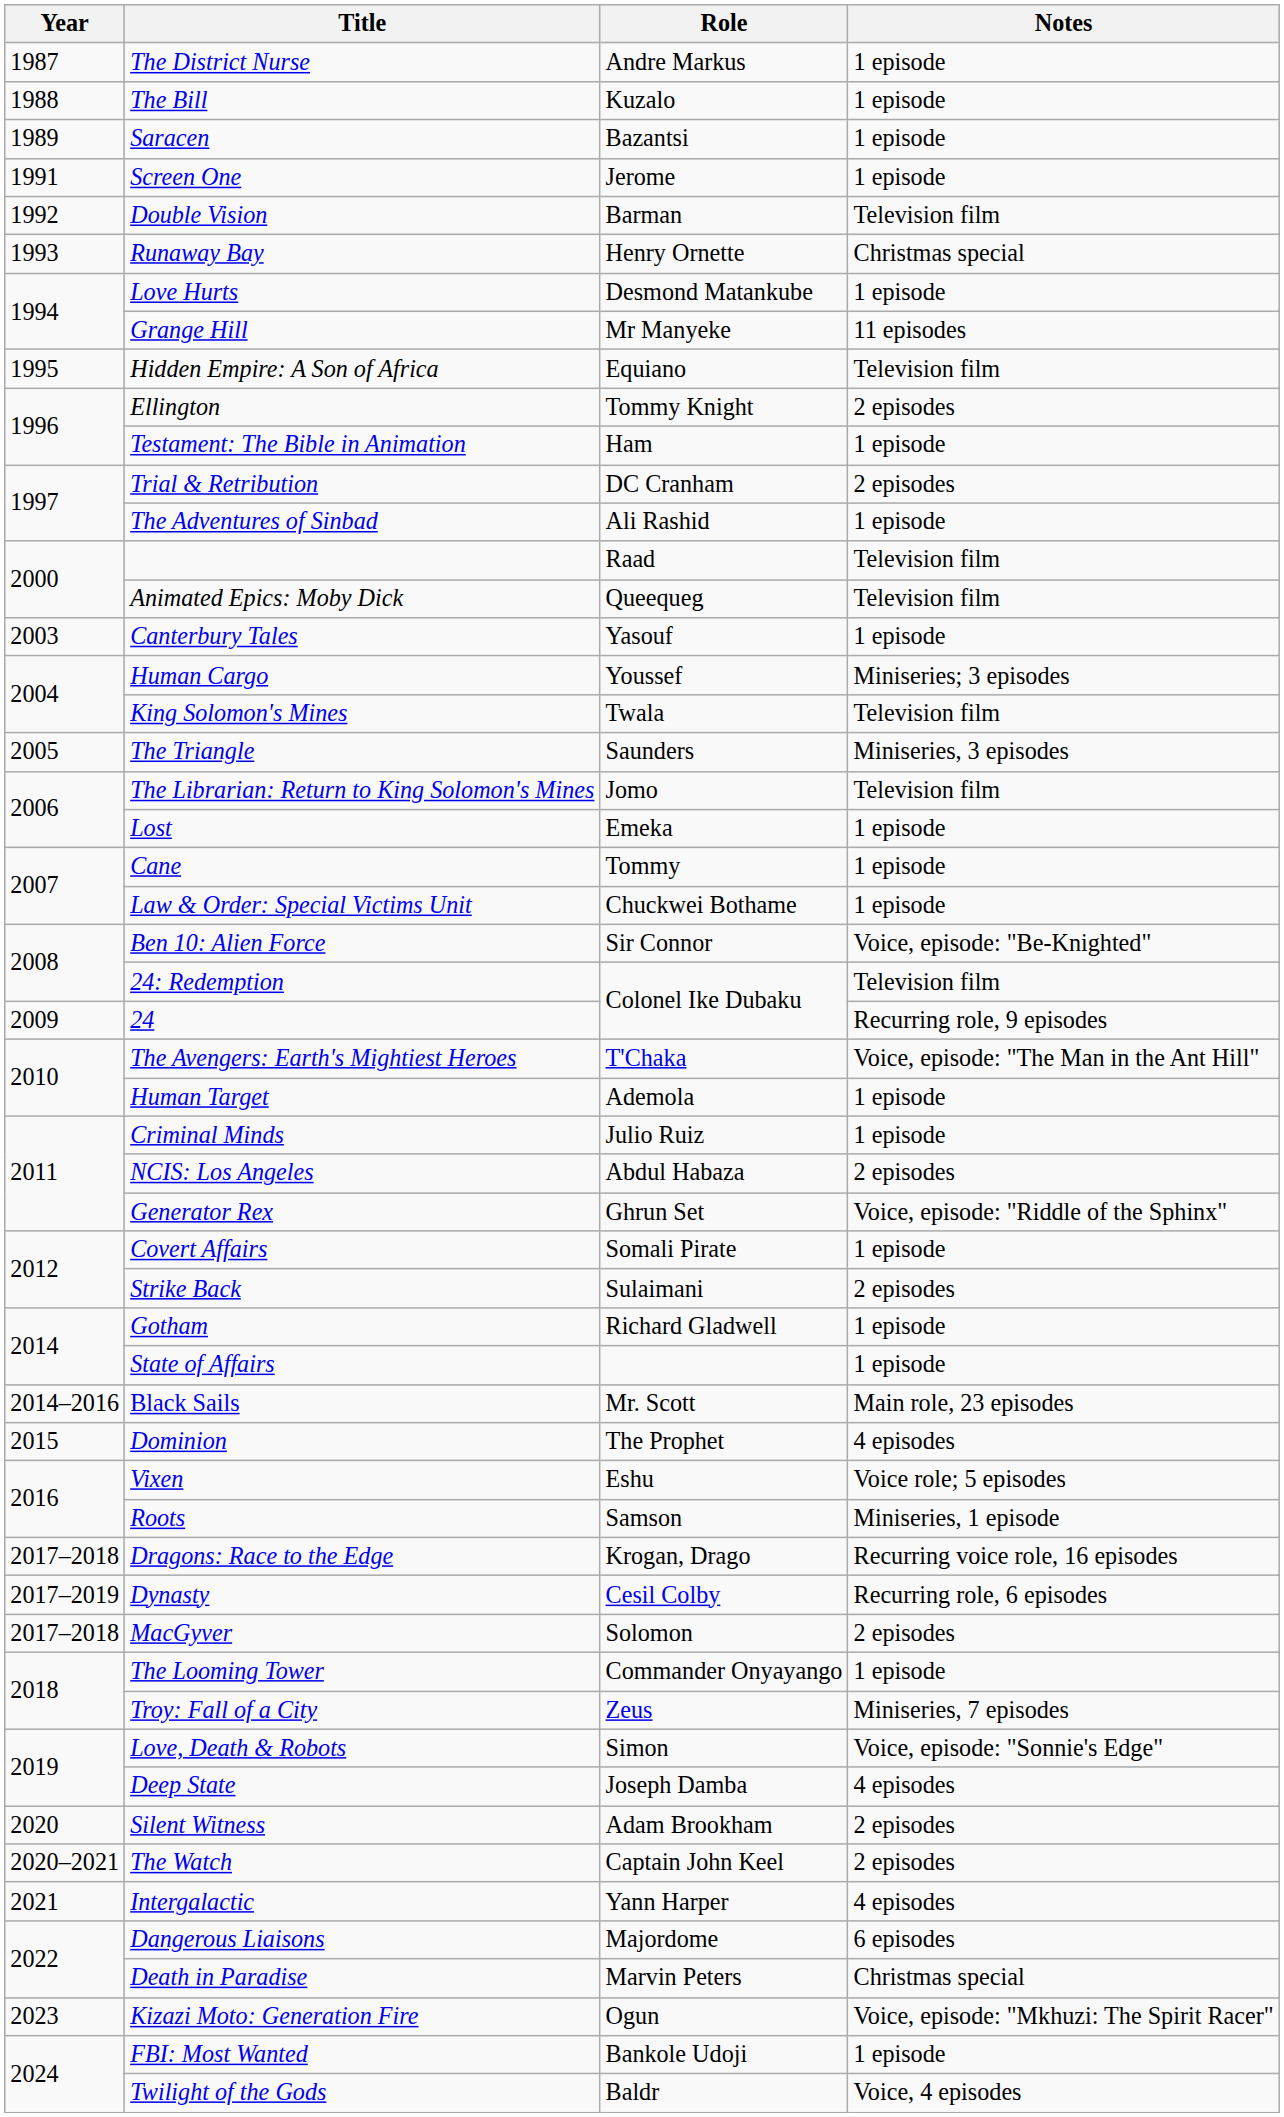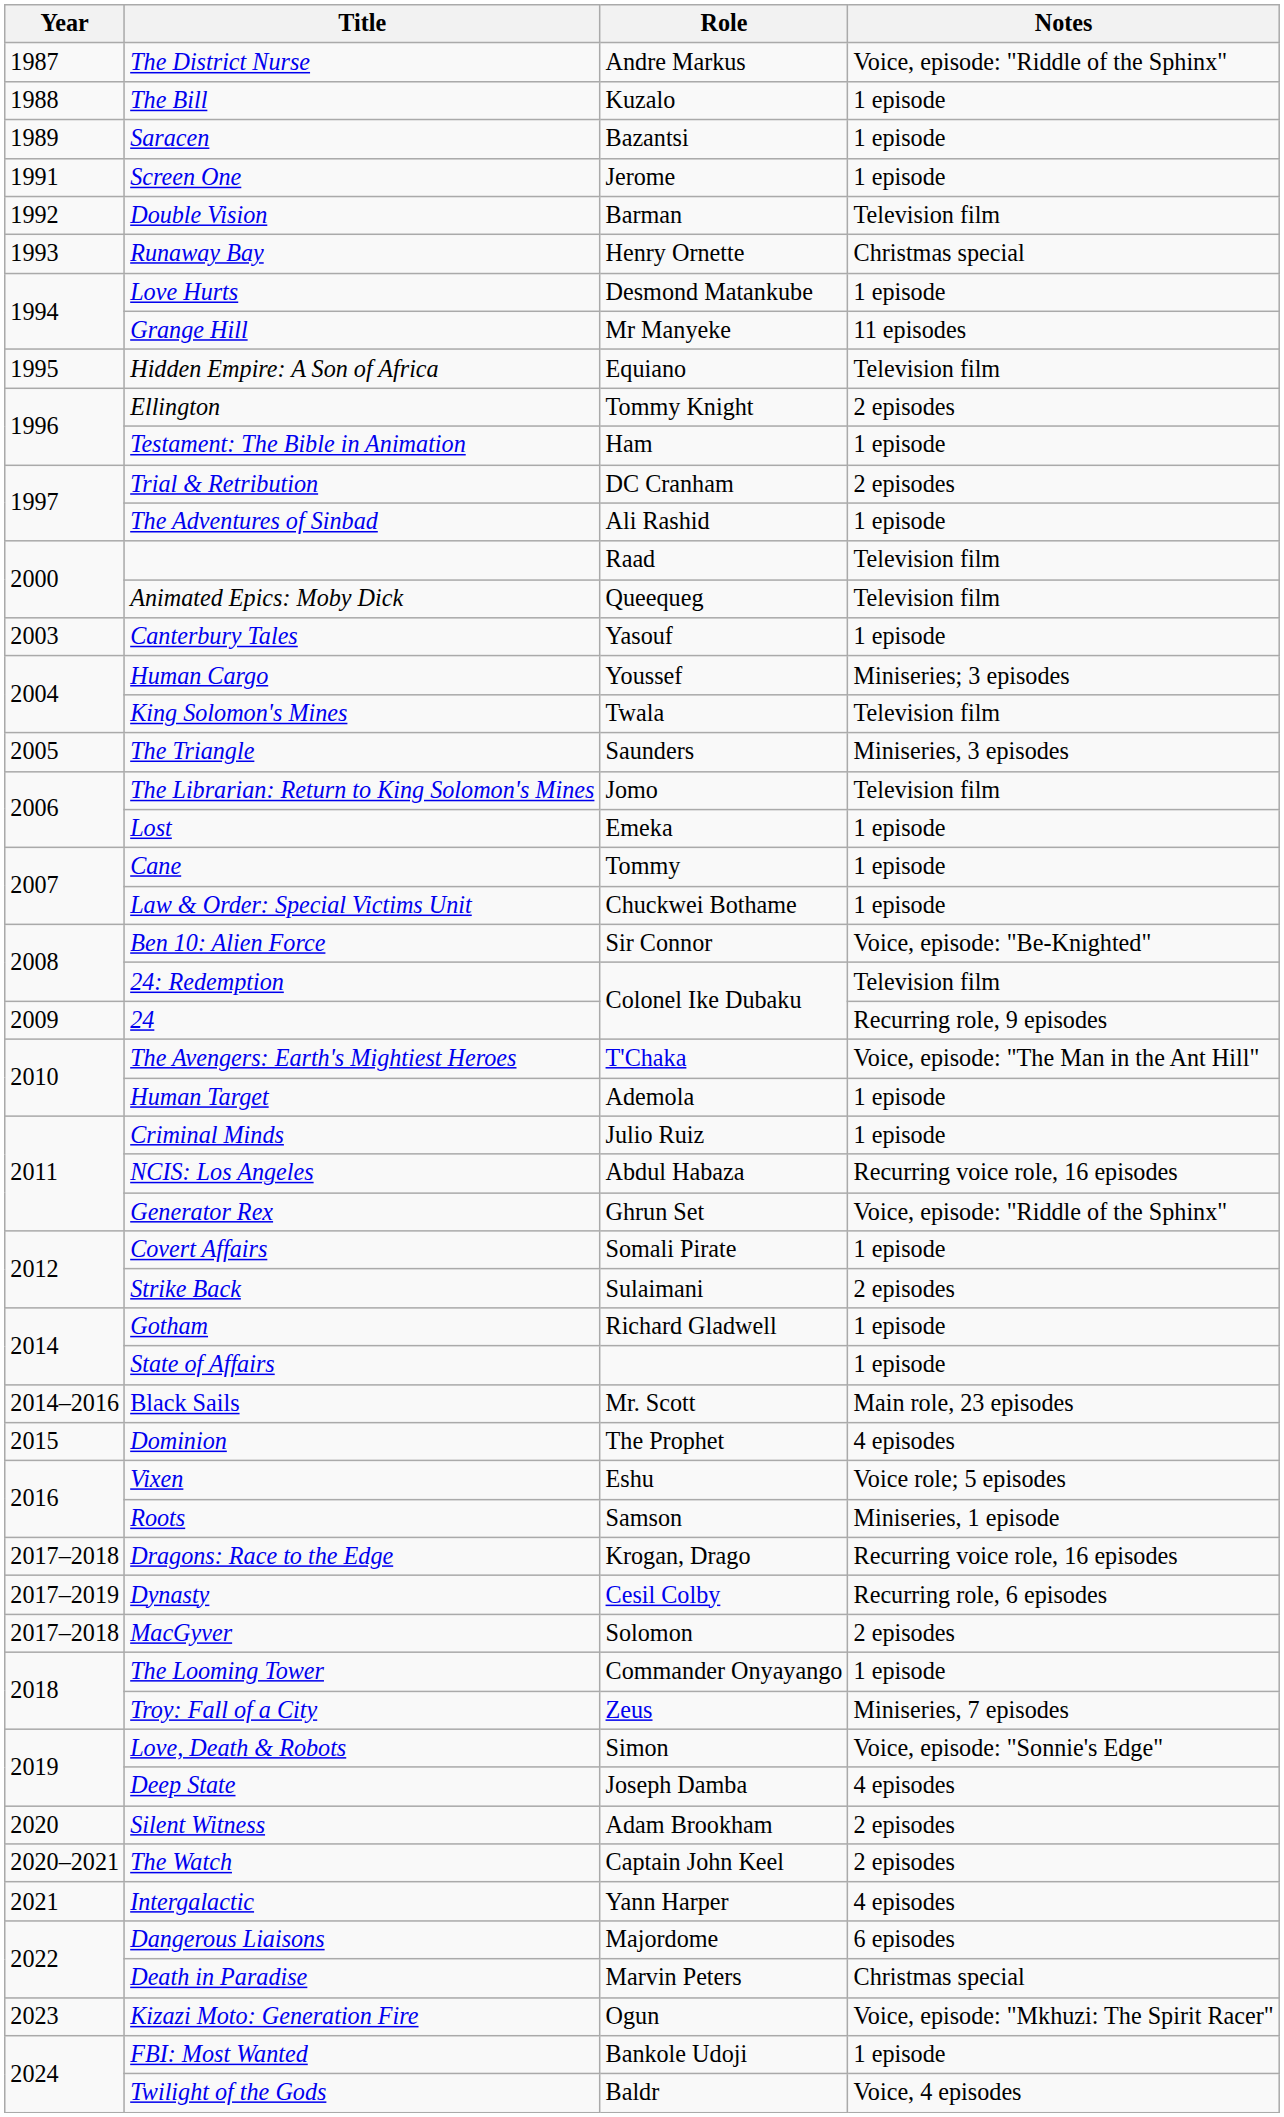 <table class="wikitable sortable">
 <tr>
 <th>Year</th>
 <th>Title</th>
 <th>Role</th>
 <th class="unsortable">Notes</th>
 </tr>
 <tr>
 <td>1987</td>
 <td><em><a href='#'>The District Nurse</a></em></td>
 <td>Andre Markus</td>
-<td>1 episode</td>
+<td>Voice, episode: "Riddle of the Sphinx"</td>
 </tr>
 <tr>
 <td>1988</td>
 <td><em><a href='#'>The Bill</a></em></td>
 <td>Kuzalo</td>
 <td>1 episode</td>
 </tr>
 <tr>
 <td>1989</td>
 <td><em><a href='#'>Saracen</a></em></td>
 <td>Bazantsi</td>
 <td>1 episode</td>
 </tr>
 <tr>
 <td>1991</td>
 <td><em><a href='#'>Screen One</a></em></td>
 <td>Jerome</td>
 <td>1 episode</td>
 </tr>
 <tr>
 <td>1992</td>
 <td><em><a href='#'>Double Vision</a></em></td>
 <td>Barman</td>
 <td>Television film</td>
 </tr>
 <tr>
 <td>1993</td>
 <td><em><a href='#'>Runaway Bay</a></em></td>
 <td>Henry Ornette</td>
 <td>Christmas special</td>
 </tr>
 <tr>
 <td rowspan="2">1994</td>
 <td><em><a href='#'>Love Hurts</a></em></td>
 <td>Desmond Matankube</td>
 <td>1 episode</td>
 </tr>
 <tr>
 <td><em><a href='#'>Grange Hill</a></em></td>
 <td>Mr Manyeke</td>
 <td>11 episodes</td>
 </tr>
 <tr>
 <td>1995</td>
 <td><em>Hidden Empire: A Son of Africa</em></td>
 <td>Equiano</td>
 <td>Television film</td>
 </tr>
 <tr>
 <td rowspan="2">1996</td>
 <td><em>Ellington</em></td>
 <td>Tommy Knight</td>
 <td>2 episodes</td>
 </tr>
 <tr>
 <td><em><a href='#'>Testament: The Bible in Animation</a></em></td>
 <td>Ham</td>
 <td>1 episode</td>
 </tr>
 <tr>
 <td rowspan="2">1997</td>
 <td><em><a href='#'>Trial & Retribution</a></em></td>
 <td>DC Cranham</td>
 <td>2 episodes</td>
 </tr>
 <tr>
 <td><em><a href='#'>The Adventures of Sinbad</a></em></td>
 <td>Ali Rashid</td>
 <td>1 episode</td>
 </tr>
 <tr>
 <td rowspan="2">2000</td>
 <td><em></em></td>
 <td>Raad</td>
 <td>Television film</td>
 </tr>
 <tr>
 <td><em>Animated Epics: Moby Dick</em></td>
 <td>Queequeg</td>
 <td>Television film</td>
 </tr>
 <tr>
 <td>2003</td>
 <td><em><a href='#'>Canterbury Tales</a></em></td>
 <td>Yasouf</td>
 <td>1 episode</td>
 </tr>
 <tr>
 <td rowspan="2">2004</td>
 <td><em><a href='#'>Human Cargo</a></em></td>
 <td>Youssef</td>
 <td>Miniseries; 3 episodes</td>
 </tr>
 <tr>
 <td><em><a href='#'>King Solomon's Mines</a></em></td>
 <td>Twala</td>
 <td>Television film</td>
 </tr>
 <tr>
 <td>2005</td>
 <td><em><a href='#'>The Triangle</a></em></td>
 <td>Saunders</td>
 <td>Miniseries, 3 episodes</td>
 </tr>
 <tr>
 <td rowspan="2">2006</td>
 <td><em><a href='#'>The Librarian: Return to King Solomon's Mines</a></em></td>
 <td>Jomo</td>
 <td>Television film</td>
 </tr>
 <tr>
 <td><em><a href='#'>Lost</a></em></td>
 <td>Emeka</td>
 <td>1 episode</td>
 </tr>
 <tr>
 <td rowspan="2">2007</td>
 <td><em><a href='#'>Cane</a></em></td>
 <td>Tommy</td>
 <td>1 episode</td>
 </tr>
 <tr>
 <td><em><a href='#'>Law & Order: Special Victims Unit</a></em></td>
 <td>Chuckwei Bothame</td>
 <td>1 episode</td>
 </tr>
 <tr>
 <td rowspan="2">2008</td>
 <td><em><a href='#'>Ben 10: Alien Force</a></em></td>
 <td>Sir Connor</td>
 <td>Voice, episode: "Be-Knighted"</td>
 </tr>
 <tr>
 <td><em><a href='#'>24: Redemption</a></em></td>
 <td rowspan="2">Colonel Ike Dubaku</td>
 <td>Television film</td>
 </tr>
 <tr>
 <td>2009</td>
 <td><em><a href='#'>24</a></em></td>
 <td>Recurring role, 9 episodes</td>
 </tr>
 <tr>
 <td rowspan="2">2010</td>
 <td><em><a href='#'>The Avengers: Earth's Mightiest Heroes</a></em></td>
 <td><a href='#'>T'Chaka</a></td>
 <td>Voice, episode: "The Man in the Ant Hill"</td>
 </tr>
 <tr>
 <td><em><a href='#'>Human Target</a></em></td>
 <td>Ademola</td>
 <td>1 episode</td>
 </tr>
 <tr>
 <td rowspan="3">2011</td>
 <td><em><a href='#'>Criminal Minds</a></em></td>
 <td>Julio Ruiz</td>
 <td>1 episode</td>
 </tr>
 <tr>
 <td><em><a href='#'>NCIS: Los Angeles</a></em></td>
 <td>Abdul Habaza</td>
-<td>2 episodes</td>
+<td>Recurring voice role, 16 episodes</td>
 </tr>
 <tr>
 <td><em><a href='#'>Generator Rex</a></em></td>
 <td>Ghrun Set</td>
 <td>Voice, episode: "Riddle of the Sphinx"</td>
 </tr>
 <tr>
 <td rowspan="2">2012</td>
 <td><em><a href='#'>Covert Affairs</a></em></td>
 <td>Somali Pirate</td>
 <td>1 episode</td>
 </tr>
 <tr>
 <td><em><a href='#'>Strike Back</a></em></td>
 <td>Sulaimani</td>
 <td>2 episodes</td>
 </tr>
 <tr>
 <td rowspan="2">2014</td>
 <td><em><a href='#'>Gotham</a></em></td>
 <td>Richard Gladwell</td>
 <td>1 episode</td>
 </tr>
 <tr>
 <td><em><a href='#'>State of Affairs</a></em></td>
 <td></td>
 <td>1 episode</td>
 </tr>
 <tr>
 <td>2014–2016</td>
 <td><em><a href='#'></em>Black Sails<em></a></em></td>
 <td>Mr. Scott</td>
 <td>Main role, 23 episodes</td>
 </tr>
 <tr>
 <td>2015</td>
 <td><em><a href='#'>Dominion</a></em></td>
 <td>The Prophet</td>
 <td>4 episodes</td>
 </tr>
 <tr>
 <td rowspan="2">2016</td>
 <td><em><a href='#'>Vixen</a></em></td>
 <td>Eshu</td>
 <td>Voice role; 5 episodes</td>
 </tr>
 <tr>
 <td><em><a href='#'>Roots</a></em></td>
 <td>Samson</td>
 <td>Miniseries, 1 episode</td>
 </tr>
 <tr>
 <td>2017–2018</td>
 <td><em><a href='#'>Dragons: Race to the Edge</a></em></td>
 <td>Krogan, Drago</td>
 <td>Recurring voice role, 16 episodes</td>
 </tr>
 <tr>
 <td>2017–2019</td>
 <td><em><a href='#'>Dynasty</a></em></td>
 <td><a href='#'>Cesil Colby</a></td>
 <td>Recurring role, 6 episodes</td>
 </tr>
 <tr>
 <td>2017–2018</td>
 <td><em><a href='#'>MacGyver</a></em></td>
 <td>Solomon</td>
 <td>2 episodes</td>
 </tr>
 <tr>
 <td rowspan="2">2018</td>
 <td><em><a href='#'>The Looming Tower</a></em></td>
 <td>Commander Onyayango</td>
 <td>1 episode</td>
 </tr>
 <tr>
 <td><em><a href='#'>Troy: Fall of a City</a></em></td>
 <td><a href='#'>Zeus</a></td>
 <td>Miniseries, 7 episodes</td>
 </tr>
 <tr>
 <td rowspan="2">2019</td>
 <td><em><a href='#'>Love, Death & Robots</a></em></td>
 <td>Simon</td>
 <td>Voice, episode: "Sonnie's Edge"</td>
 </tr>
 <tr>
 <td><em><a href='#'>Deep State</a></em></td>
 <td>Joseph Damba</td>
 <td>4 episodes</td>
 </tr>
 <tr>
 <td>2020</td>
 <td><em><a href='#'>Silent Witness</a></em></td>
 <td>Adam Brookham</td>
 <td>2 episodes</td>
 </tr>
 <tr>
 <td>2020–2021</td>
 <td><em><a href='#'>The Watch</a></em></td>
 <td>Captain John Keel</td>
 <td>2 episodes</td>
 </tr>
 <tr>
 <td>2021</td>
 <td><em><a href='#'>Intergalactic</a></em></td>
 <td>Yann Harper</td>
 <td>4 episodes</td>
 </tr>
 <tr>
 <td rowspan="2">2022</td>
 <td><em><a href='#'>Dangerous Liaisons</a></em></td>
 <td>Majordome</td>
 <td>6 episodes</td>
 </tr>
 <tr>
 <td><em><a href='#'>Death in Paradise</a></em></td>
 <td>Marvin Peters</td>
 <td>Christmas special</td>
 </tr>
 <tr>
 <td>2023</td>
 <td><em><a href='#'>Kizazi Moto: Generation Fire</a></em></td>
 <td>Ogun</td>
 <td>Voice, episode: "Mkhuzi: The Spirit Racer"</td>
 </tr>
 <tr>
 <td rowspan="2">2024</td>
 <td><em><a href='#'>FBI: Most Wanted</a></em></td>
 <td>Bankole Udoji</td>
 <td>1 episode</td>
 </tr>
 <tr>
 <td><em><a href='#'>Twilight of the Gods</a></em></td>
 <td>Baldr</td>
 <td>Voice, 4 episodes</td>
 </tr>
 </table>
